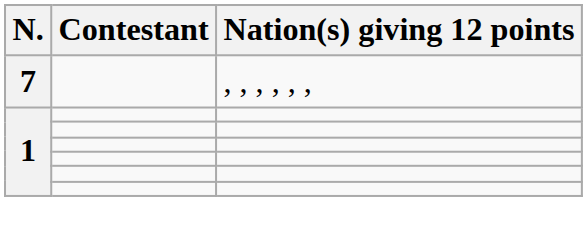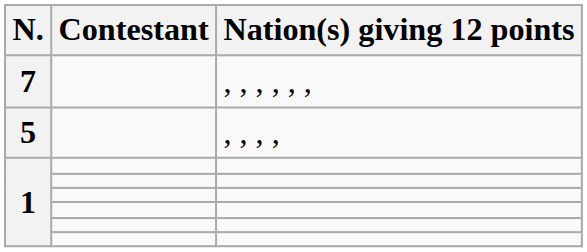 <table class="wikitable plainrowheaders">
 <tr>
 <th scope="col">N.</th>
 <th scope="col">Contestant</th>
 <th scope="col">Nation(s) giving 12 points</th>
 </tr>
 <tr>
 <th scope="row">7</th>
 <td><strong></strong></td>
 <td>, , , , , , </td>
+</tr>
+<tr>
+<th scope="row">5</th>
+<td></td>
+<td>, , , , </td>
 </tr>
 <tr>
 <th scope="row" rowspan="6">1</th>
 <td></td>
 <td></td>
 </tr>
 <tr>
 <td></td>
 <td></td>
 </tr>
 <tr>
 <td></td>
 <td></td>
 </tr>
 <tr>
 <td></td>
 <td></td>
 </tr>
 <tr>
 <td></td>
 <td></td>
 </tr>
 <tr>
 <td></td>
 <td></td>
 </tr>
 </table>
